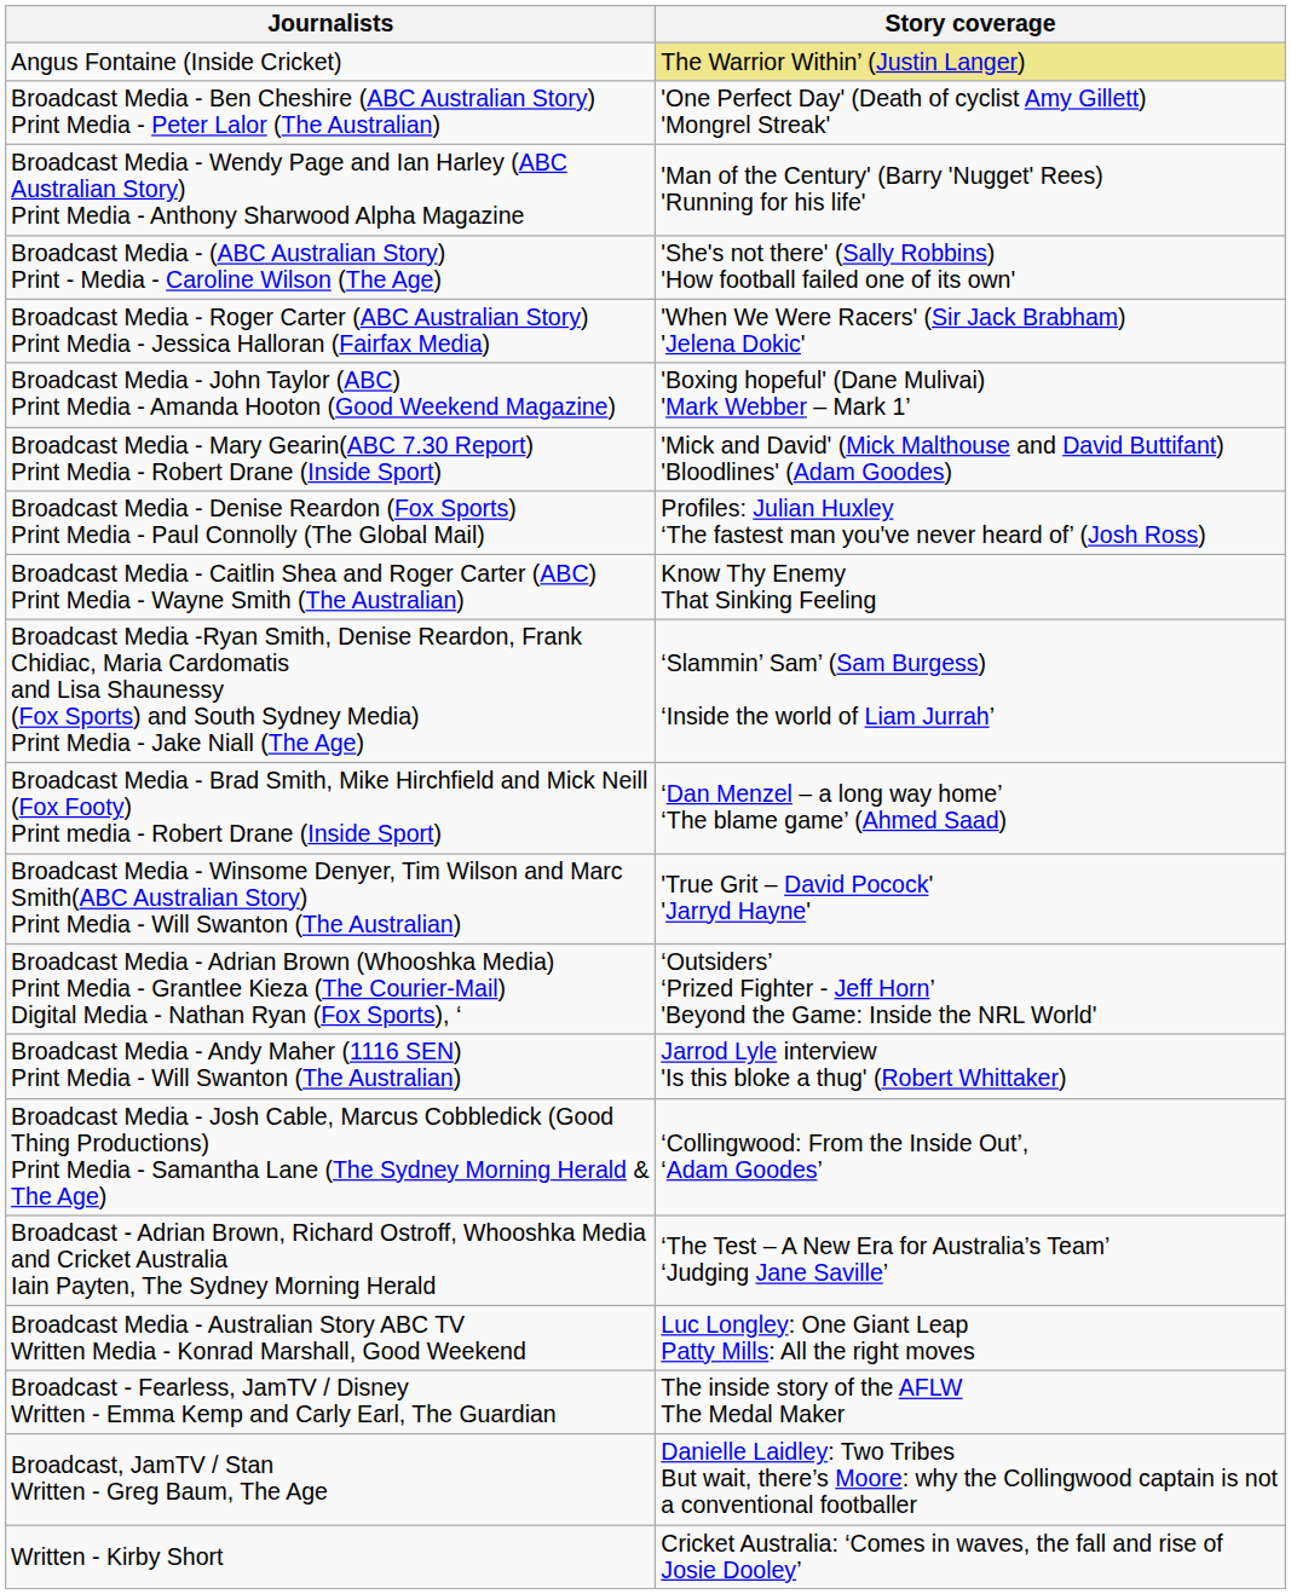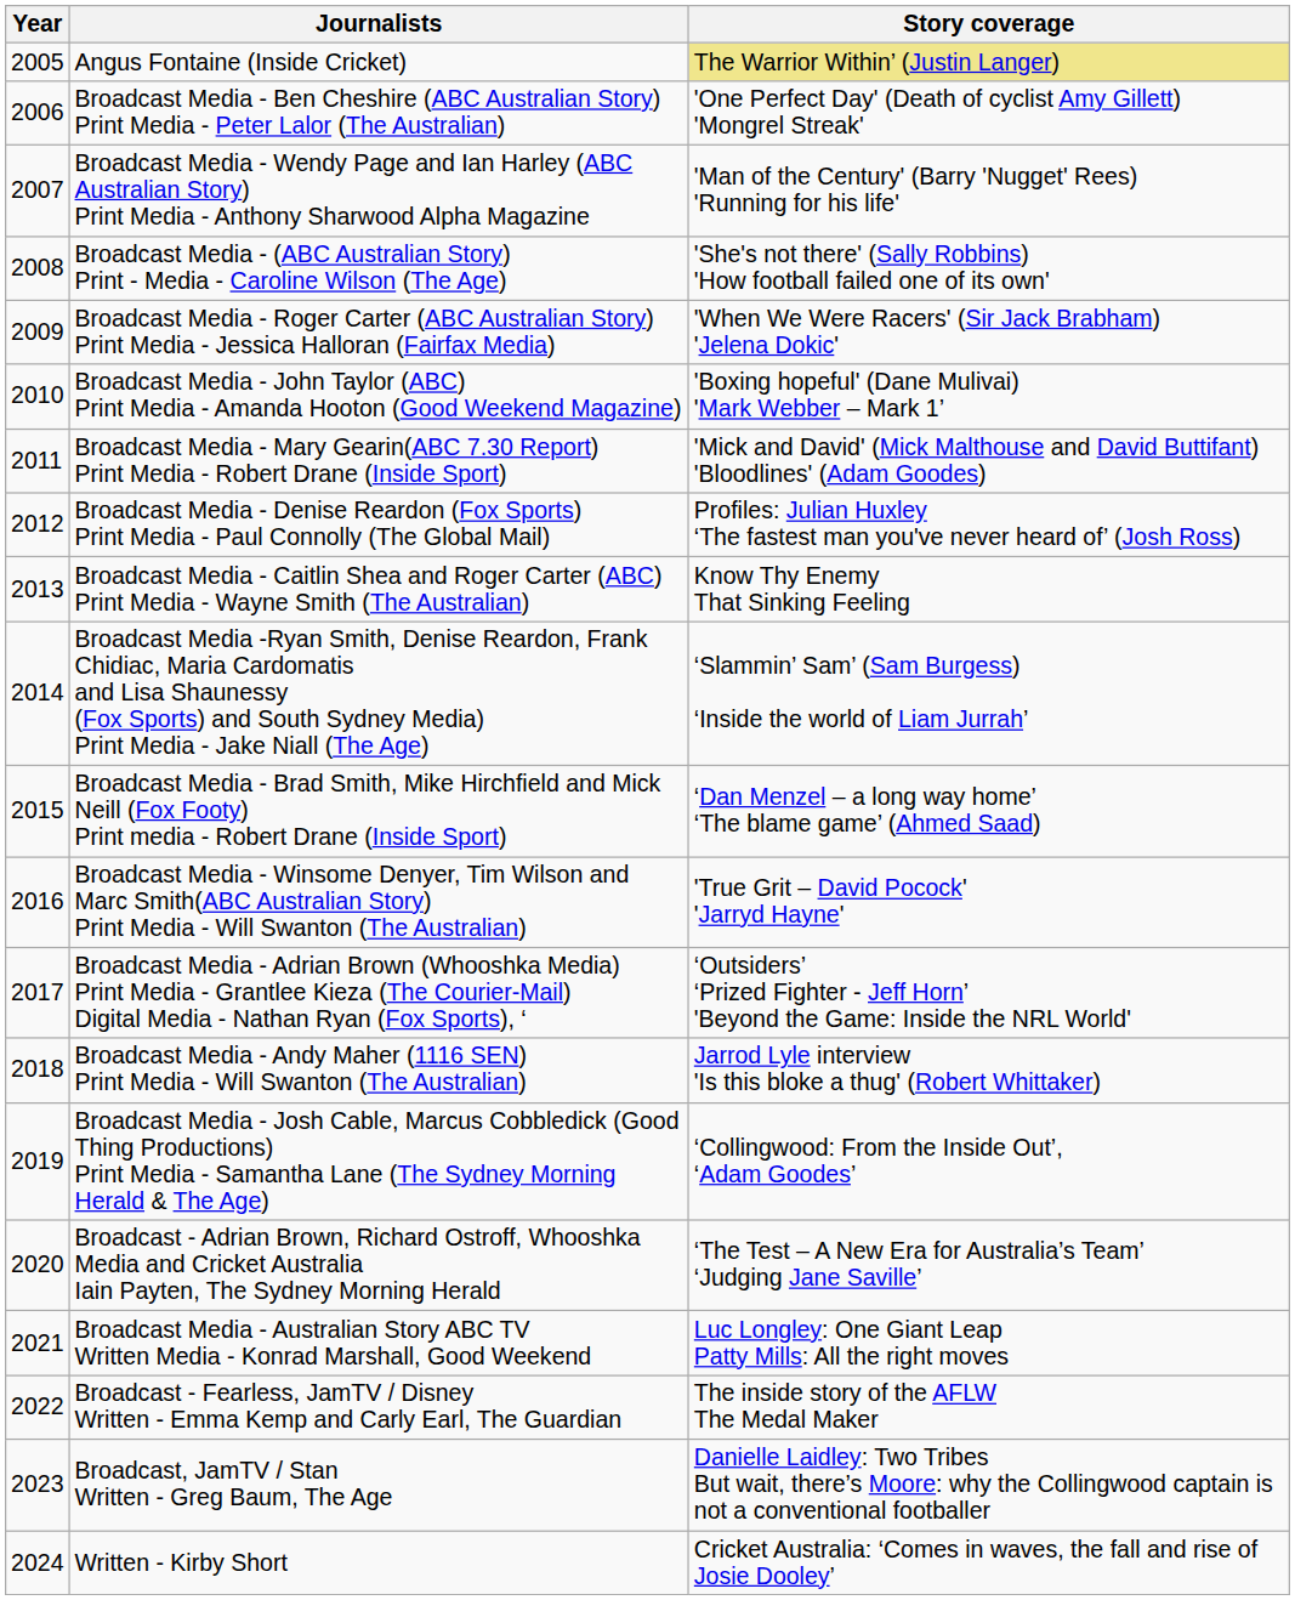 <table class="wikitable">
 <tr>
+<th>Year</th>
 <th>Journalists</th>
 <th>Story coverage</th>
 </tr>
 <tr>
+<td>2005</td>
 <td>Angus Fontaine (Inside Cricket)</td>
 <td style="background: khaki;">The Warrior Within’ (<a href='#'>Justin Langer</a>)</td>
 </tr>
 <tr>
+<td>2006</td>
 <td>Broadcast Media - Ben Cheshire (<a href='#'>ABC Australian Story</a>) <br> Print Media - <a href='#'>Peter Lalor</a> (<a href='#'>The Australian</a>)</td>
 <td>'One Perfect Day' (Death of cyclist <a href='#'>Amy Gillett</a>)<br> 'Mongrel Streak'</td>
 </tr>
 <tr>
+<td>2007</td>
 <td>Broadcast Media - Wendy Page and Ian Harley (<a href='#'>ABC Australian Story</a>) <br> Print Media - Anthony Sharwood Alpha Magazine</td>
 <td>'Man of the Century' (Barry 'Nugget' Rees) <br> 'Running for his life'</td>
 </tr>
 <tr>
+<td>2008</td>
 <td>Broadcast Media - (<a href='#'>ABC Australian Story</a>) <br> Print - Media - <a href='#'>Caroline Wilson</a> (<a href='#'>The Age</a>)</td>
 <td>'She's not there' (<a href='#'>Sally Robbins</a>) <br> 'How football failed one of its own'</td>
 </tr>
 <tr>
+<td>2009</td>
 <td>Broadcast Media - Roger Carter (<a href='#'>ABC Australian Story</a>) <br> Print Media - Jessica Halloran (<a href='#'>Fairfax Media</a>)</td>
 <td>'When We Were Racers' (<a href='#'>Sir Jack Brabham</a>) <br> '<a href='#'>Jelena Dokic</a>'</td>
 </tr>
 <tr>
+<td>2010</td>
 <td>Broadcast Media - John Taylor (<a href='#'>ABC</a>) <br> Print Media - Amanda Hooton (<a href='#'>Good Weekend Magazine</a>)</td>
 <td>'Boxing hopeful' (Dane Mulivai) <br> '<a href='#'>Mark Webber</a> – Mark 1’</td>
 </tr>
 <tr>
+<td>2011</td>
 <td>Broadcast Media - Mary Gearin(<a href='#'>ABC 7.30 Report</a>) <br> Print Media - Robert Drane (<a href='#'>Inside Sport</a>)</td>
 <td>'Mick and David' (<a href='#'>Mick Malthouse</a> and <a href='#'>David Buttifant</a>) <br> 'Bloodlines' (<a href='#'>Adam Goodes</a>)</td>
 </tr>
 <tr>
+<td>2012</td>
 <td>Broadcast Media -  Denise Reardon (<a href='#'>Fox Sports</a>) <br> Print Media - Paul Connolly (The Global Mail)</td>
 <td>Profiles: <a href='#'>Julian Huxley</a> <br> ‘The fastest man you've never heard of’ (<a href='#'>Josh Ross</a>)</td>
 </tr>
 <tr>
+<td>2013</td>
 <td>Broadcast Media - Caitlin Shea and Roger Carter (<a href='#'>ABC</a>) <br> Print Media - Wayne Smith (<a href='#'>The Australian</a>)</td>
 <td>Know Thy Enemy <br>That Sinking Feeling</td>
 </tr>
 <tr>
+<td>2014</td>
 <td>Broadcast Media -Ryan Smith, Denise Reardon, Frank Chidiac, Maria Cardomatis <br> and Lisa Shaunessy <br>  (<a href='#'>Fox Sports</a>) and South Sydney Media)       <br>Print Media - Jake Niall (<a href='#'>The Age</a>)</td>
 <td>‘Slammin’ Sam’ (<a href='#'>Sam Burgess</a>) <br> <br> ‘Inside the world of <a href='#'>Liam Jurrah</a>’</td>
 </tr>
 <tr>
+<td>2015</td>
 <td>Broadcast Media - Brad Smith, Mike Hirchfield and Mick Neill (<a href='#'>Fox Footy</a>) <br> Print media - Robert Drane (<a href='#'>Inside Sport</a>)</td>
 <td>‘<a href='#'>Dan Menzel</a> – a long way home’ <br>‘The blame game’ (<a href='#'>Ahmed Saad</a>)</td>
 </tr>
 <tr>
+<td>2016</td>
 <td>Broadcast Media - Winsome Denyer, Tim Wilson and Marc Smith(<a href='#'>ABC Australian Story</a>) <br> Print Media - Will Swanton (<a href='#'>The Australian</a>)</td>
 <td>'True Grit – <a href='#'>David Pocock</a>' <br> '<a href='#'>Jarryd Hayne</a>'</td>
 </tr>
 <tr>
+<td>2017</td>
 <td>Broadcast Media -  Adrian Brown (Whooshka Media) <br> Print Media - Grantlee Kieza (<a href='#'>The Courier-Mail</a>) <br> Digital Media - Nathan Ryan (<a href='#'>Fox Sports</a>), ‘</td>
 <td>‘Outsiders’ <br> ‘Prized Fighter - <a href='#'>Jeff Horn</a>’ <br> 'Beyond the Game: Inside the NRL World'</td>
 </tr>
 <tr>
+<td>2018</td>
 <td>Broadcast Media - Andy Maher (<a href='#'>1116 SEN</a>) <br> Print Media - Will Swanton (<a href='#'>The Australian</a>)</td>
 <td><a href='#'>Jarrod Lyle</a> interview <br> 'Is this bloke a thug' (<a href='#'>Robert Whittaker</a>)</td>
 </tr>
 <tr>
+<td>2019</td>
 <td>Broadcast Media - Josh Cable, Marcus Cobbledick  (Good Thing Productions)  <br> Print Media - Samantha Lane (<a href='#'>The Sydney Morning Herald</a> & <a href='#'>The Age</a>)</td>
 <td>‘Collingwood: From the Inside Out’, <br> ‘<a href='#'>Adam Goodes</a>’</td>
 </tr>
 <tr>
+<td>2020</td>
 <td>Broadcast - Adrian Brown, Richard Ostroff, Whooshka Media and Cricket Australia <br> Iain Payten,  The Sydney Morning Herald</td>
 <td>‘The Test – A New Era for Australia’s Team’ <br> ‘Judging <a href='#'>Jane Saville</a>’</td>
 </tr>
 <tr>
+<td>2021</td>
 <td>Broadcast Media - Australian Story ABC TV <br> Written Media - Konrad Marshall, Good Weekend</td>
 <td><a href='#'>Luc Longley</a>: One Giant Leap <br> <a href='#'>Patty Mills</a>: All the right moves</td>
 </tr>
 <tr>
+<td>2022</td>
 <td>Broadcast - Fearless, JamTV / Disney <br>Written -  Emma Kemp and Carly Earl, The Guardian</td>
 <td>The inside story of the <a href='#'>AFLW</a> <br> The Medal Maker</td>
 </tr>
 <tr>
+<td>2023</td>
 <td>Broadcast, JamTV / Stan <br> Written - Greg Baum, The Age</td>
 <td><a href='#'>Danielle Laidley</a>: Two Tribes <br>  But wait, there’s <a href='#'>Moore</a>: why the Collingwood captain is not a conventional footballer</td>
 </tr>
 <tr>
+<td>2024</td>
 <td>Written - Kirby Short</td>
 <td>Cricket Australia: ‘Comes in waves, the fall and rise of <a href='#'>Josie Dooley</a>’</td>
 </tr>
 </table>
